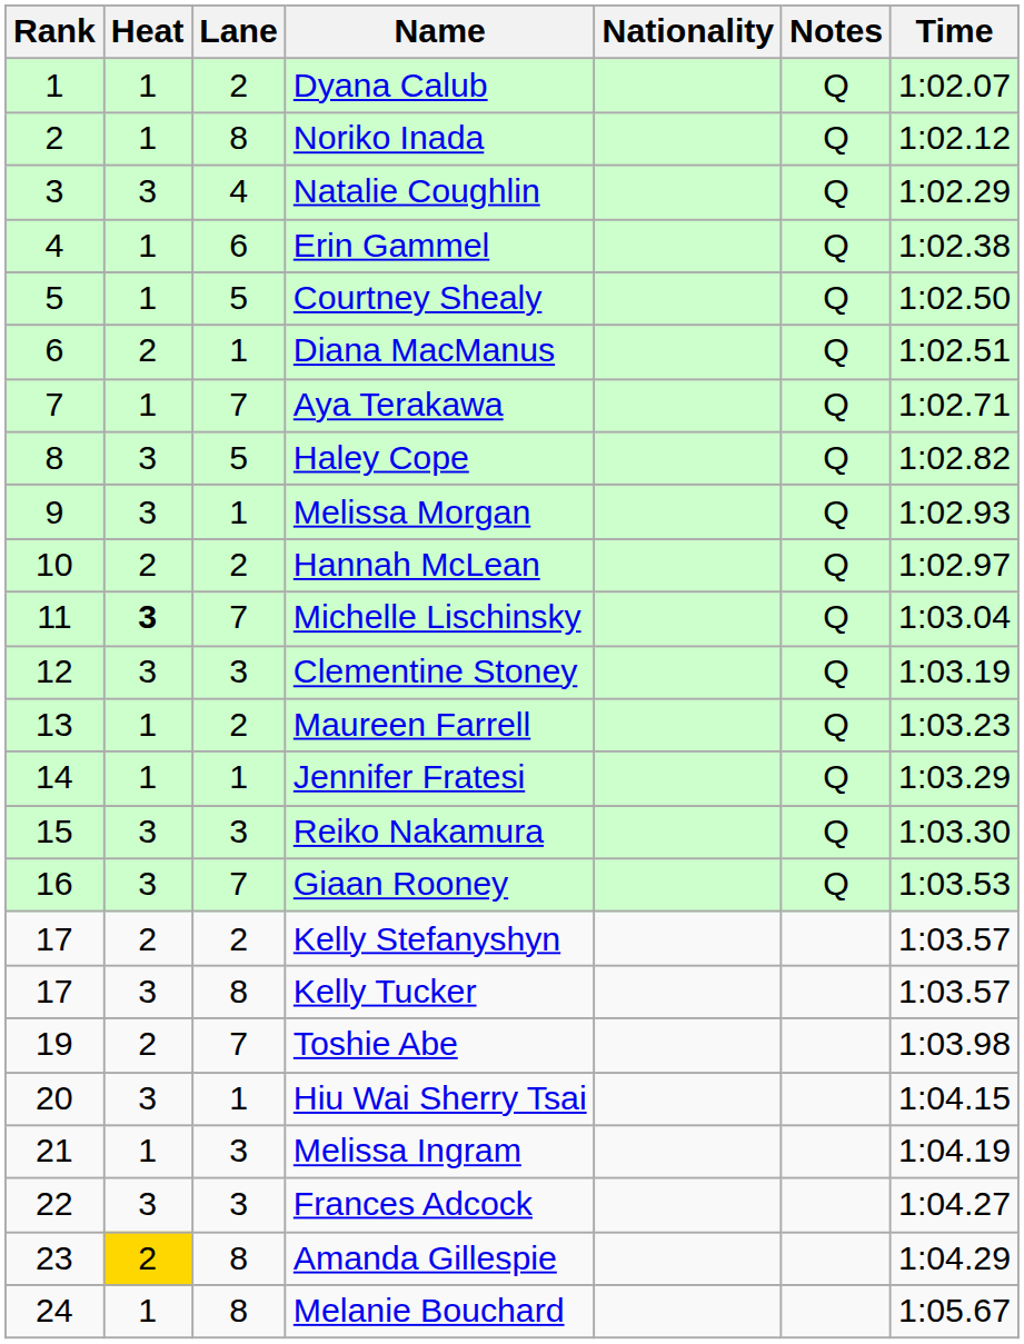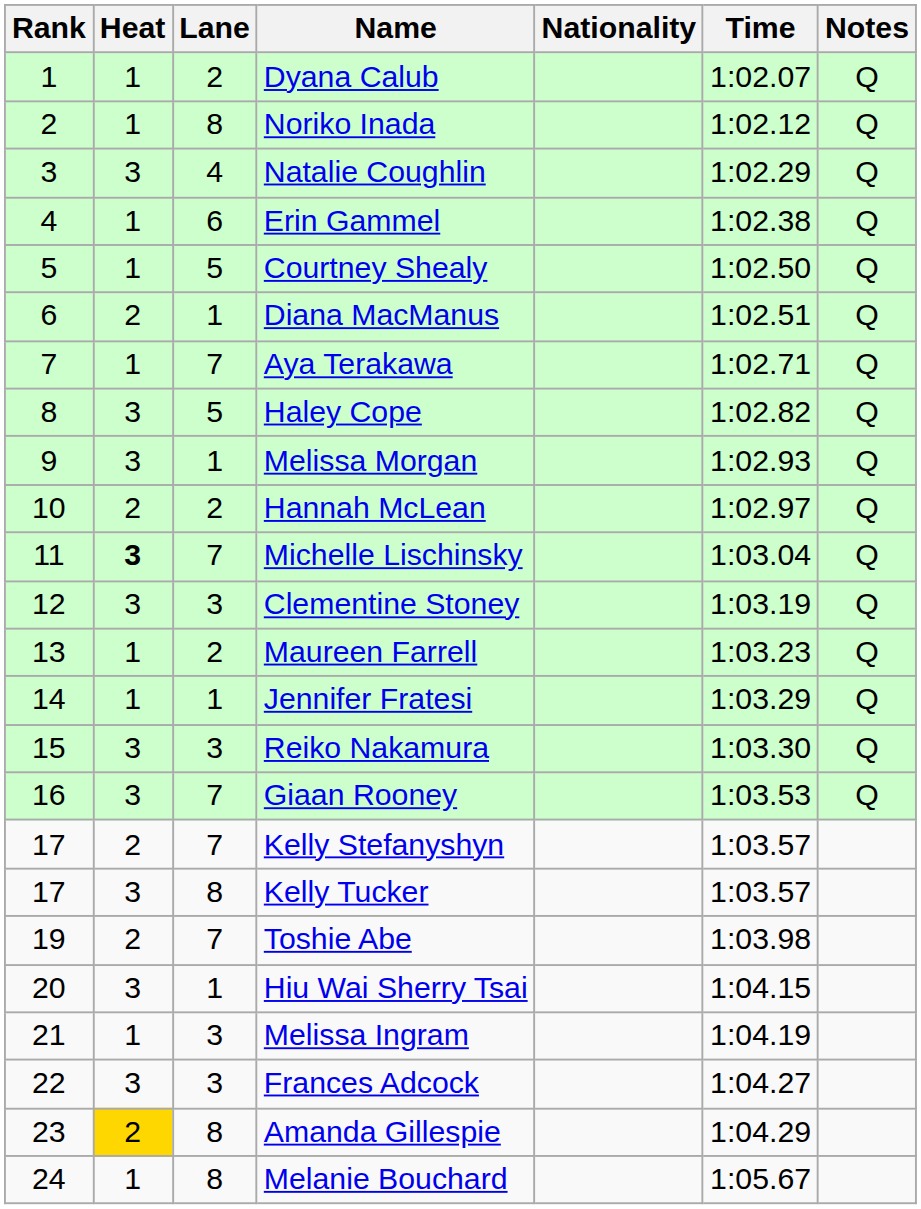 <table class="wikitable sortable" style="text-align:center">
 <tr>
 <th>Rank</th>
 <th>Heat</th>
 <th>Lane</th>
 <th>Name</th>
 <th>Nationality</th>
+<th>Time</th>
 <th>Notes</th>
-<th>Time</th>
 </tr>
 <tr bgcolor=ccffcc>
 <td>1</td>
 <td>1</td>
 <td>2</td>
 <td align=left><a href='#'>Dyana Calub</a></td>
 <td align=left></td>
+<td>1:02.07</td>
 <td>Q</td>
-<td>1:02.07</td>
 </tr>
 <tr bgcolor=ccffcc>
 <td>2</td>
 <td>1</td>
 <td>8</td>
 <td align=left><a href='#'>Noriko Inada</a></td>
 <td align=left></td>
+<td>1:02.12</td>
 <td>Q</td>
-<td>1:02.12</td>
 </tr>
 <tr bgcolor=ccffcc>
 <td>3</td>
 <td>3</td>
 <td>4</td>
 <td align=left><a href='#'>Natalie Coughlin</a></td>
 <td align=left></td>
+<td>1:02.29</td>
 <td>Q</td>
-<td>1:02.29</td>
 </tr>
 <tr bgcolor=ccffcc>
 <td>4</td>
 <td>1</td>
 <td>6</td>
 <td align=left><a href='#'>Erin Gammel</a></td>
 <td align=left></td>
+<td>1:02.38</td>
 <td>Q</td>
-<td>1:02.38</td>
 </tr>
 <tr bgcolor=ccffcc>
 <td>5</td>
 <td>1</td>
 <td>5</td>
 <td align=left><a href='#'>Courtney Shealy</a></td>
 <td align=left></td>
+<td>1:02.50</td>
 <td>Q</td>
-<td>1:02.50</td>
 </tr>
 <tr bgcolor=ccffcc>
 <td>6</td>
 <td>2</td>
 <td>1</td>
 <td align=left><a href='#'>Diana MacManus</a></td>
 <td align=left></td>
+<td>1:02.51</td>
 <td>Q</td>
-<td>1:02.51</td>
 </tr>
 <tr bgcolor=ccffcc>
 <td>7</td>
 <td>1</td>
 <td>7</td>
 <td align=left><a href='#'>Aya Terakawa</a></td>
 <td align=left></td>
+<td>1:02.71</td>
 <td>Q</td>
-<td>1:02.71</td>
 </tr>
 <tr bgcolor=ccffcc>
 <td>8</td>
 <td>3</td>
 <td>5</td>
 <td align=left><a href='#'>Haley Cope</a></td>
 <td align=left></td>
+<td>1:02.82</td>
 <td>Q</td>
-<td>1:02.82</td>
 </tr>
 <tr bgcolor=ccffcc>
 <td>9</td>
 <td>3</td>
 <td>1</td>
 <td align=left><a href='#'>Melissa Morgan</a></td>
 <td align=left></td>
+<td>1:02.93</td>
 <td>Q</td>
-<td>1:02.93</td>
 </tr>
 <tr bgcolor=ccffcc>
 <td>10</td>
 <td>2</td>
 <td>2</td>
 <td align=left><a href='#'>Hannah McLean</a></td>
 <td align=left></td>
+<td>1:02.97</td>
 <td>Q</td>
-<td>1:02.97</td>
 </tr>
 <tr bgcolor=ccffcc>
 <td>11</td>
 <td><strong>3</strong></td>
 <td>7</td>
 <td align=left><a href='#'>Michelle Lischinsky</a></td>
 <td align=left></td>
+<td>1:03.04</td>
 <td>Q</td>
-<td>1:03.04</td>
 </tr>
 <tr bgcolor=ccffcc>
 <td>12</td>
 <td>3</td>
 <td>3</td>
 <td align=left><a href='#'>Clementine Stoney</a></td>
 <td align=left></td>
+<td>1:03.19</td>
 <td>Q</td>
-<td>1:03.19</td>
 </tr>
 <tr bgcolor=ccffcc>
 <td>13</td>
 <td>1</td>
 <td>2</td>
 <td align=left><a href='#'>Maureen Farrell</a></td>
 <td align=left></td>
+<td>1:03.23</td>
 <td>Q</td>
-<td>1:03.23</td>
 </tr>
 <tr bgcolor=ccffcc>
 <td>14</td>
 <td>1</td>
 <td>1</td>
 <td align=left><a href='#'>Jennifer Fratesi</a></td>
 <td align=left></td>
+<td>1:03.29</td>
 <td>Q</td>
-<td>1:03.29</td>
 </tr>
 <tr bgcolor=ccffcc>
 <td>15</td>
 <td>3</td>
 <td>3</td>
 <td align=left><a href='#'>Reiko Nakamura</a></td>
 <td align=left></td>
+<td>1:03.30</td>
 <td>Q</td>
-<td>1:03.30</td>
 </tr>
 <tr bgcolor=ccffcc>
 <td>16</td>
 <td>3</td>
 <td>7</td>
 <td align=left><a href='#'>Giaan Rooney</a></td>
 <td align=left></td>
+<td>1:03.53</td>
 <td>Q</td>
-<td>1:03.53</td>
 </tr>
 <tr>
 <td>17</td>
 <td>2</td>
-<td>2</td>
+<td>7</td>
 <td align=left><a href='#'>Kelly Stefanyshyn</a></td>
 <td align=left></td>
+<td>1:03.57</td>
 <td></td>
-<td>1:03.57</td>
 </tr>
 <tr>
 <td>17</td>
 <td>3</td>
 <td>8</td>
 <td align=left><a href='#'>Kelly Tucker</a></td>
 <td align=left></td>
+<td>1:03.57</td>
 <td></td>
-<td>1:03.57</td>
 </tr>
 <tr>
 <td>19</td>
 <td>2</td>
 <td>7</td>
 <td align=left><a href='#'>Toshie Abe</a></td>
 <td align=left></td>
+<td>1:03.98</td>
 <td></td>
-<td>1:03.98</td>
 </tr>
 <tr>
 <td>20</td>
 <td>3</td>
 <td>1</td>
 <td align=left><a href='#'>Hiu Wai Sherry Tsai</a></td>
 <td align=left></td>
+<td>1:04.15</td>
 <td></td>
-<td>1:04.15</td>
 </tr>
 <tr>
 <td>21</td>
 <td>1</td>
 <td>3</td>
 <td align=left><a href='#'>Melissa Ingram</a></td>
 <td align=left></td>
+<td>1:04.19</td>
 <td></td>
-<td>1:04.19</td>
 </tr>
 <tr>
 <td>22</td>
 <td>3</td>
 <td>3</td>
 <td align=left><a href='#'>Frances Adcock</a></td>
 <td align=left></td>
+<td>1:04.27</td>
 <td></td>
-<td>1:04.27</td>
 </tr>
 <tr>
 <td>23</td>
 <td style="background: gold;">2</td>
 <td>8</td>
 <td align=left><a href='#'>Amanda Gillespie</a></td>
 <td align=left></td>
+<td>1:04.29</td>
 <td></td>
-<td>1:04.29</td>
 </tr>
 <tr>
 <td>24</td>
 <td>1</td>
 <td>8</td>
 <td align=left><a href='#'>Melanie Bouchard</a></td>
 <td align=left></td>
+<td>1:05.67</td>
 <td></td>
-<td>1:05.67</td>
 </tr>
 </table>
